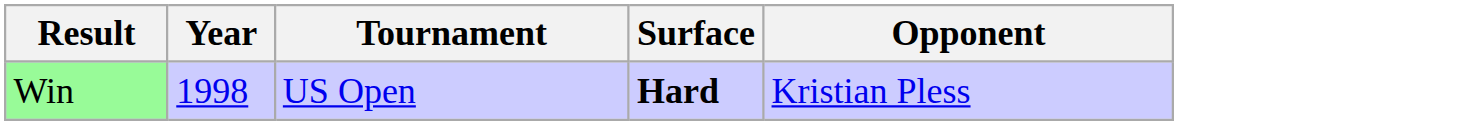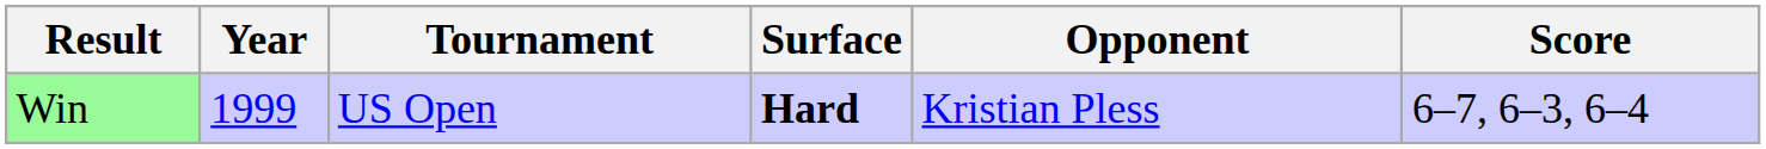 <table class="sortable wikitable">
 <tr>
 <th style="width:65px;">Result</th>
 <th style="width:40px;">Year</th>
 <th style="width:150px;">Tournament</th>
 <th style="width:50px;">Surface</th>
 <th style="width:175px;">Opponent</th>
+<th style="width:125px;" class="unsortable">Score</th>
 </tr>
 <tr style="background:#ccccff;">
 <td style="background:#98fb98;">Win</td>
-<td><a href='#'>1998</a></td>
+<td><a href='#'>1999</a></td>
 <td><a href='#'>US Open</a></td>
 <td><strong>Hard</strong></td>
 <td> <a href='#'>Kristian Pless</a></td>
+<td>6–7, 6–3, 6–4</td>
 </tr>
 </table>
